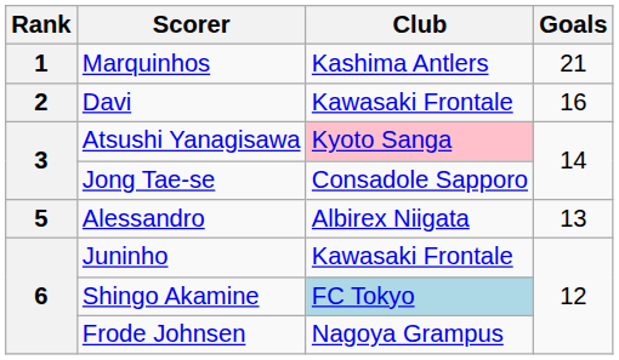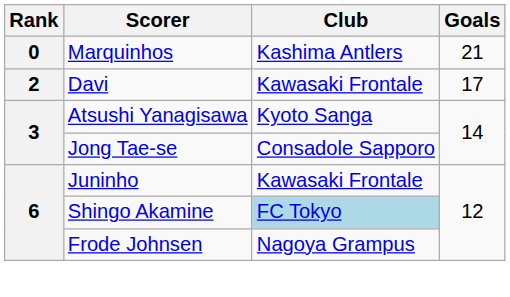 <table class="wikitable">
 <tr>
 <th>Rank</th>
 <th>Scorer</th>
 <th>Club</th>
 <th>Goals</th>
 </tr>
 <tr>
-<th>1</th>
+<th>0</th>
 <td> <a href='#'>Marquinhos</a></td>
 <td><a href='#'>Kashima Antlers</a></td>
 <td align=center>21</td>
 </tr>
 <tr>
 <th>2</th>
 <td> <a href='#'>Davi</a></td>
 <td><a href='#'>Kawasaki Frontale</a></td>
-<td align=center>16</td>
+<td align=center>17</td>
 </tr>
 <tr>
 <th rowspan=2>3</th>
 <td> <a href='#'>Atsushi Yanagisawa</a></td>
-<td style="background: pink;"><a href='#'>Kyoto Sanga</a></td>
+<td><a href='#'>Kyoto Sanga</a></td>
 <td rowspan=2 align=center>14</td>
 </tr>
 <tr>
 <td> <a href='#'>Jong Tae-se</a></td>
 <td><a href='#'>Consadole Sapporo</a></td>
-</tr>
-<tr>
-<th>5</th>
-<td> <a href='#'>Alessandro</a></td>
-<td><a href='#'>Albirex Niigata</a></td>
-<td align=center>13</td>
 </tr>
 <tr>
 <th rowspan=3>6</th>
 <td> <a href='#'>Juninho</a></td>
 <td><a href='#'>Kawasaki Frontale</a></td>
 <td rowspan=3 align=center>12</td>
 </tr>
 <tr>
 <td> <a href='#'>Shingo Akamine</a></td>
 <td style="background: lightblue;"><a href='#'>FC Tokyo</a></td>
 </tr>
 <tr>
 <td> <a href='#'>Frode Johnsen</a></td>
 <td><a href='#'>Nagoya Grampus</a></td>
 </tr>
 </table>
